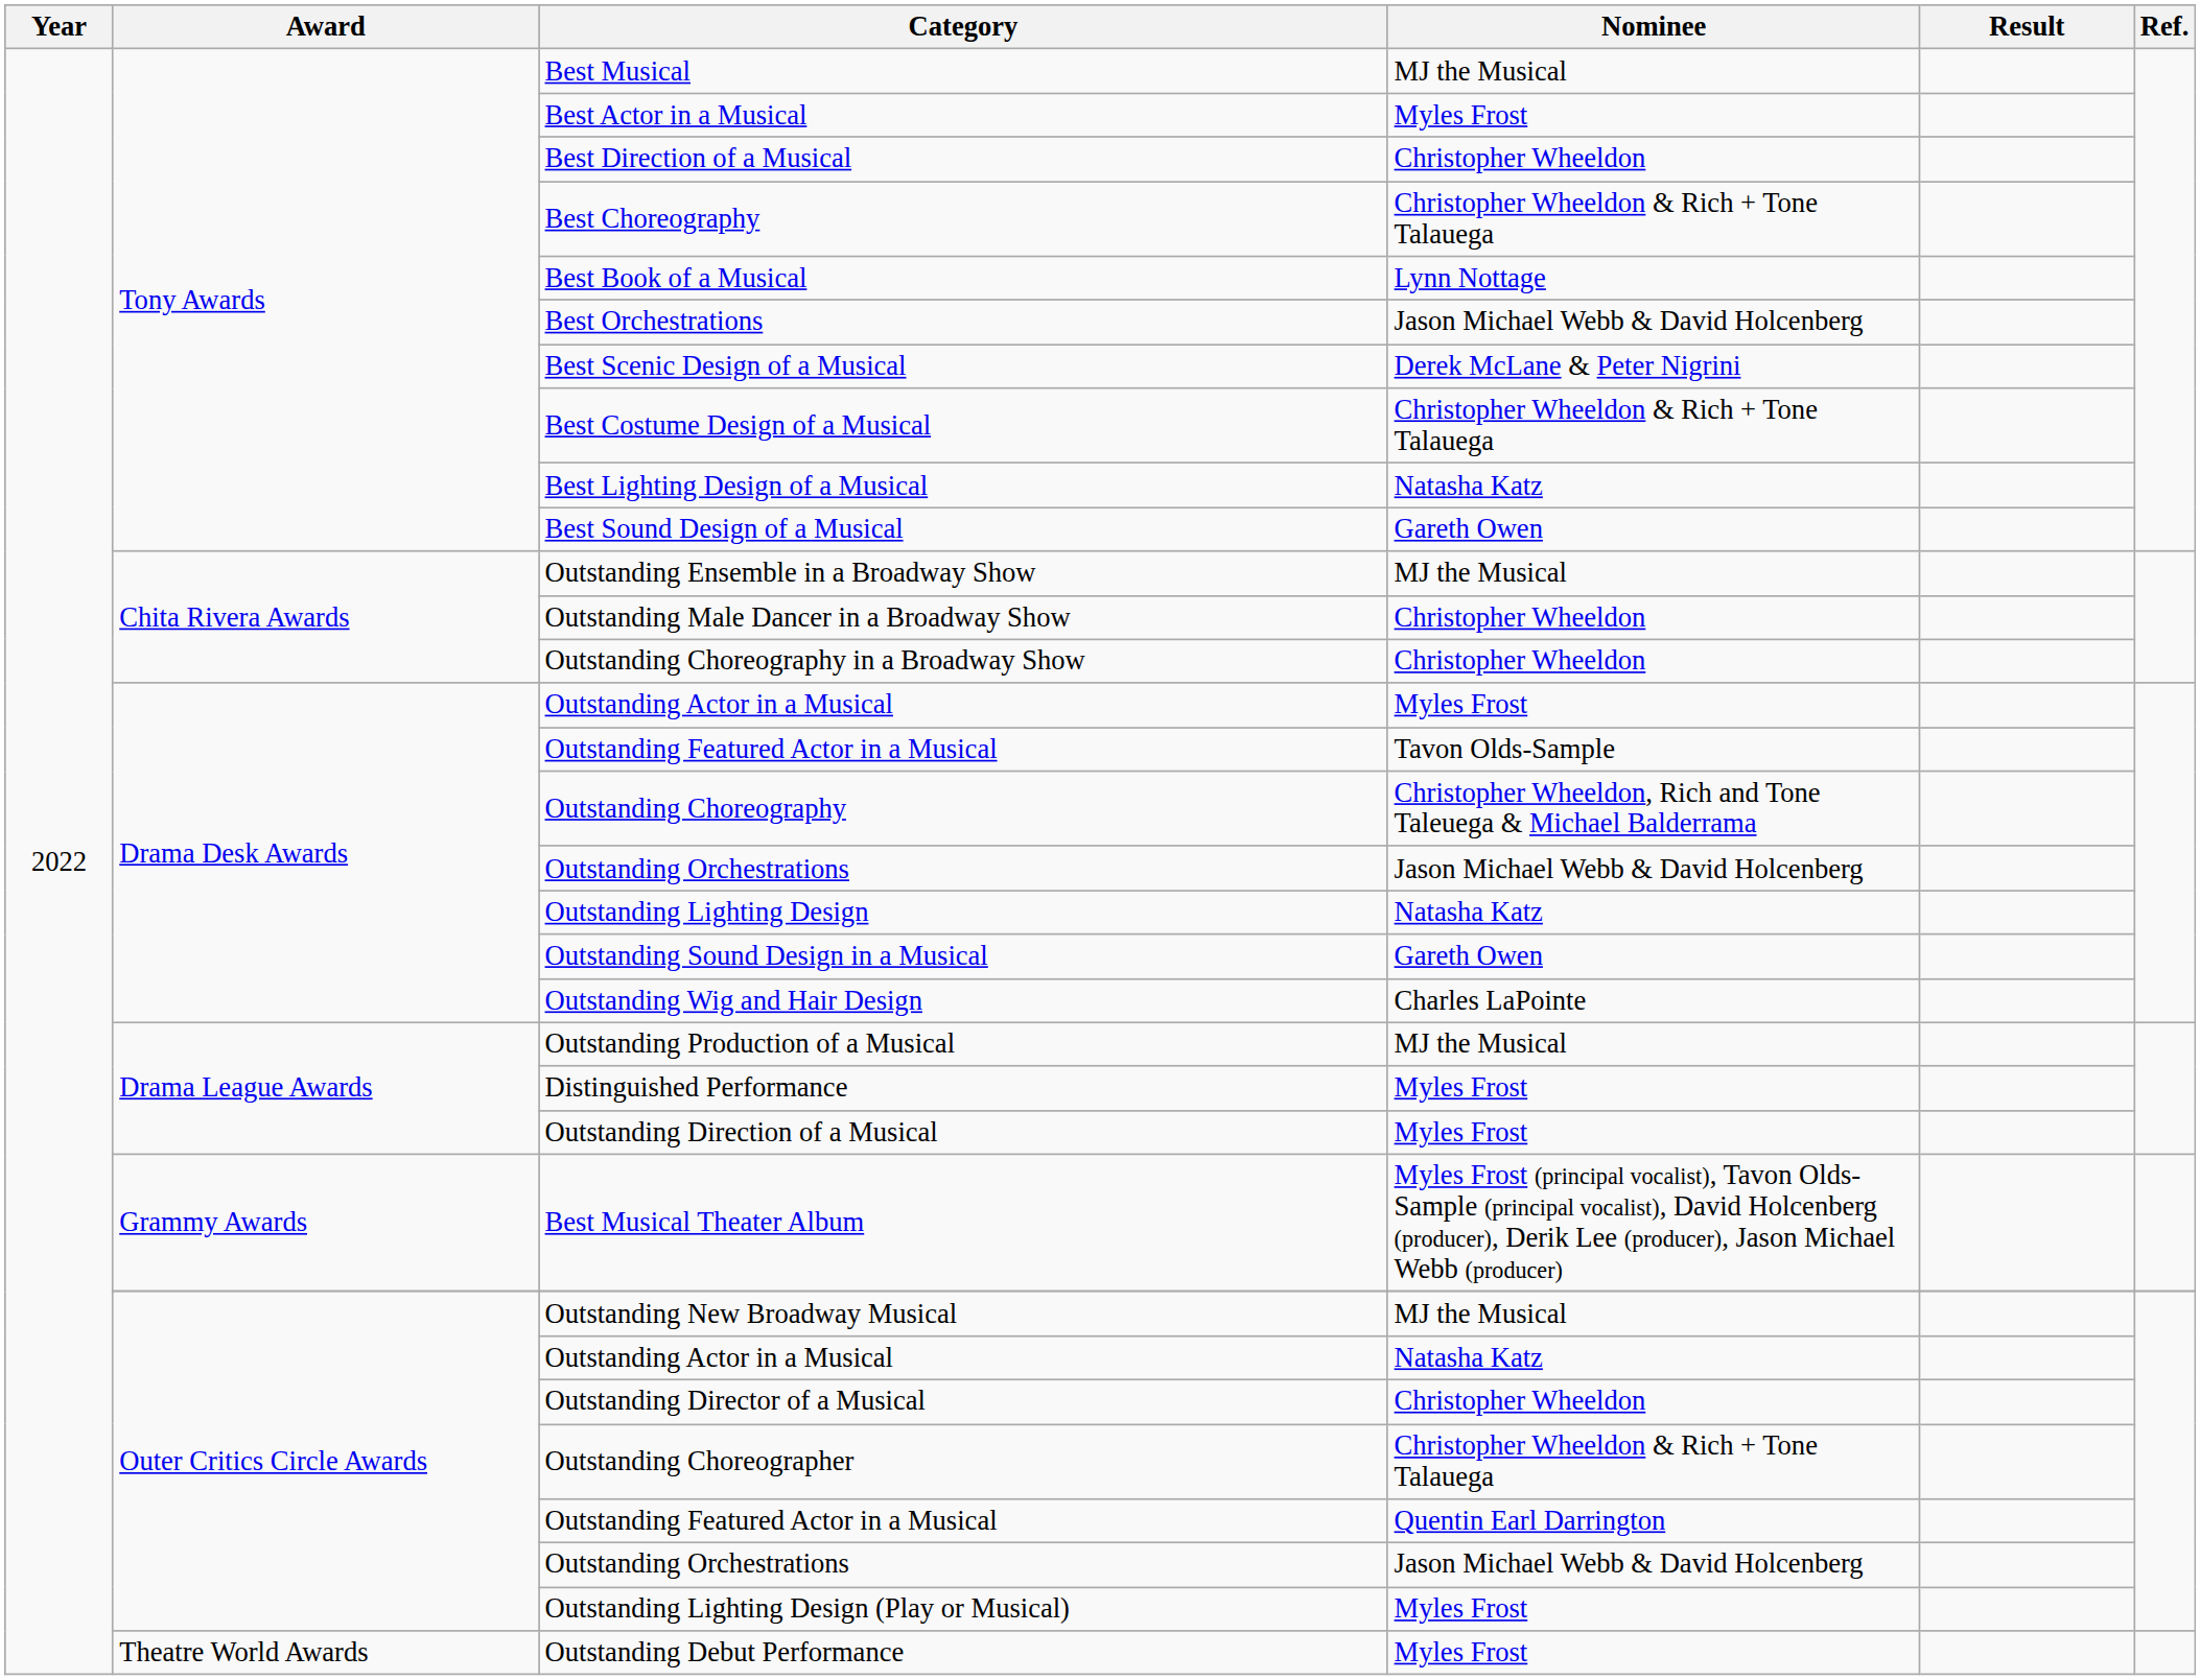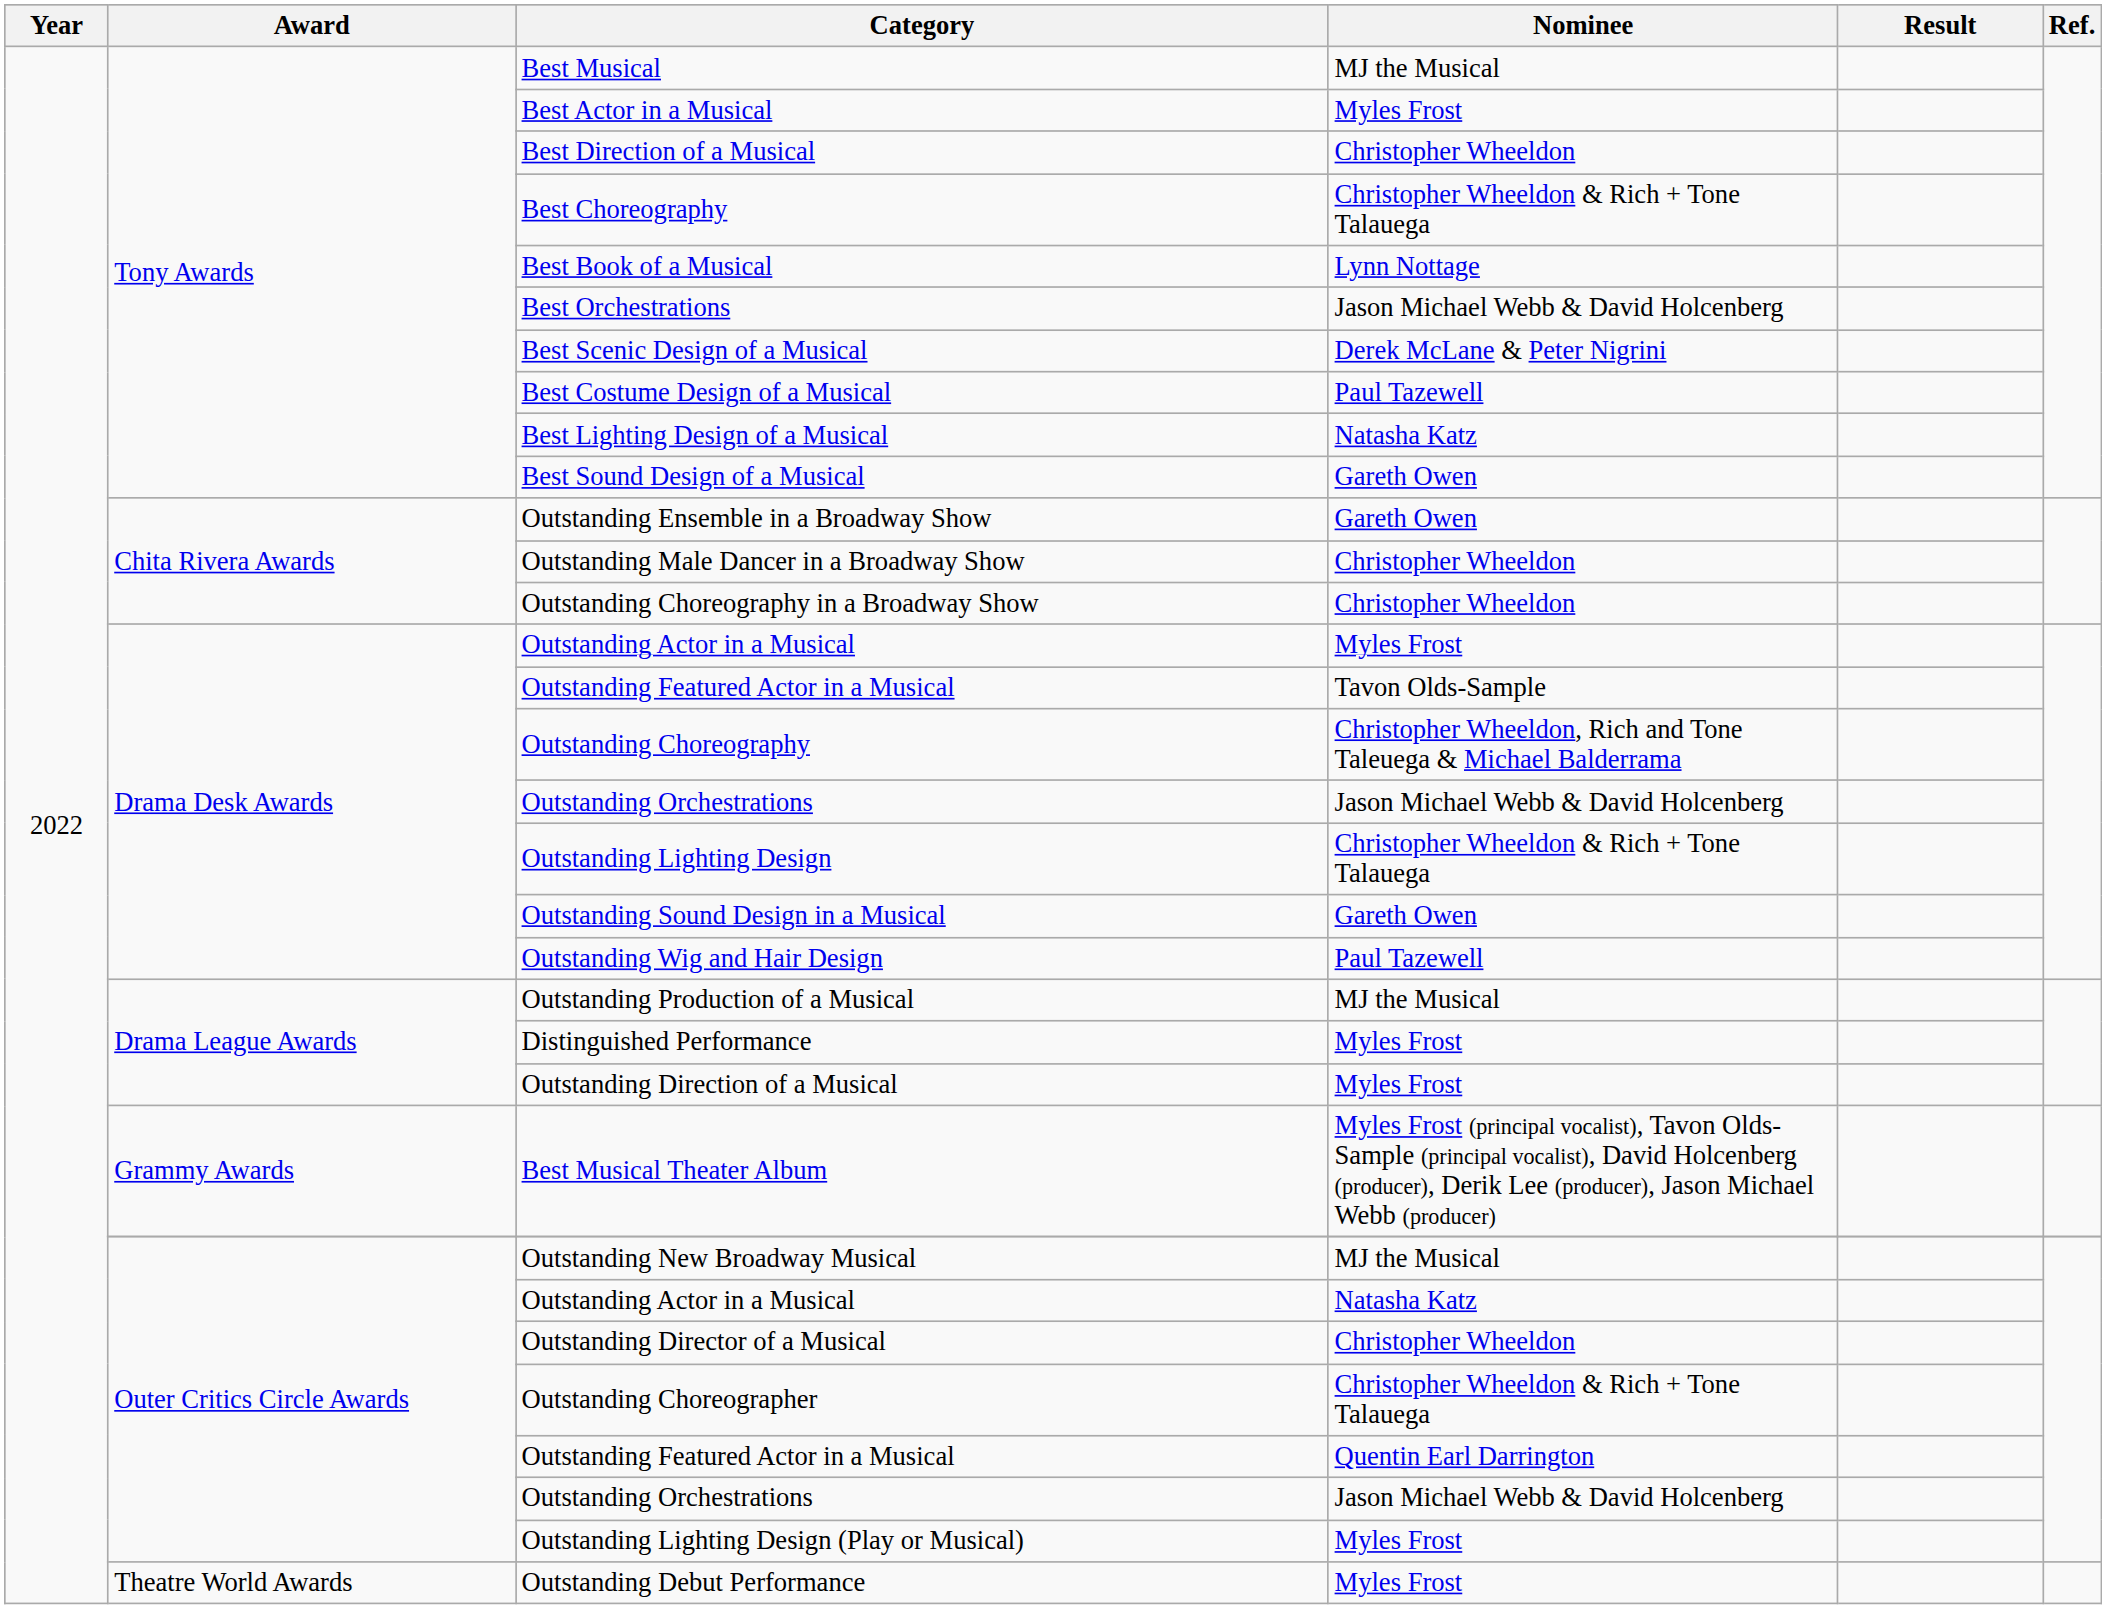 <table class="wikitable" style="width:100%;">
 <tr>
 <th style="width:5%;">Year</th>
 <th style="width:20%;">Award</th>
 <th style="width:40%;">Category</th>
 <th style="width:25%;">Nominee</th>
 <th style="width:10%;">Result</th>
 <th>Ref.</th>
 </tr>
 <tr>
 <td rowspan="35" style="text-align:center;">2022</td>
 <td rowspan="10"><a href='#'>Tony Awards</a></td>
 <td><a href='#'>Best Musical</a></td>
 <td>MJ the Musical</td>
 <td></td>
 <td rowspan=10></td>
 </tr>
 <tr>
 <td><a href='#'>Best Actor in a Musical</a></td>
 <td><a href='#'>Myles Frost</a></td>
 <td></td>
 </tr>
 <tr>
 <td><a href='#'>Best Direction of a Musical</a></td>
 <td><a href='#'>Christopher Wheeldon</a></td>
 <td></td>
 </tr>
 <tr>
 <td><a href='#'>Best Choreography</a></td>
 <td><a href='#'>Christopher Wheeldon</a> & Rich + Tone Talauega</td>
 <td></td>
 </tr>
 <tr>
 <td><a href='#'>Best Book of a Musical</a></td>
 <td><a href='#'>Lynn Nottage</a></td>
 <td></td>
 </tr>
 <tr>
 <td><a href='#'>Best Orchestrations</a></td>
 <td>Jason Michael Webb & David Holcenberg</td>
 <td></td>
 </tr>
 <tr>
 <td><a href='#'>Best Scenic Design of a Musical</a></td>
 <td><a href='#'>Derek McLane</a> & <a href='#'>Peter Nigrini</a></td>
 <td></td>
 </tr>
 <tr>
 <td><a href='#'>Best Costume Design of a Musical</a></td>
-<td><a href='#'>Christopher Wheeldon</a> & Rich + Tone Talauega</td>
+<td><a href='#'>Paul Tazewell</a></td>
 <td></td>
 </tr>
 <tr>
 <td><a href='#'>Best Lighting Design of a Musical</a></td>
 <td><a href='#'>Natasha Katz</a></td>
 <td></td>
 </tr>
 <tr>
 <td><a href='#'>Best Sound Design of a Musical</a></td>
 <td><a href='#'>Gareth Owen</a></td>
 <td></td>
 </tr>
 <tr>
 <td rowspan="3"><a href='#'>Chita Rivera Awards</a></td>
 <td>Outstanding Ensemble in a Broadway Show</td>
-<td>MJ the Musical</td>
+<td><a href='#'>Gareth Owen</a></td>
 <td></td>
 <td rowspan=3><br></td>
 </tr>
 <tr>
 <td>Outstanding Male Dancer in a Broadway Show</td>
 <td><a href='#'>Christopher Wheeldon</a></td>
 <td></td>
 </tr>
 <tr>
 <td>Outstanding Choreography in a Broadway Show</td>
 <td><a href='#'>Christopher Wheeldon</a></td>
 <td></td>
 </tr>
 <tr>
 <td rowspan="7"><a href='#'>Drama Desk Awards</a></td>
 <td><a href='#'>Outstanding Actor in a Musical</a></td>
 <td><a href='#'>Myles Frost</a></td>
 <td></td>
 <td rowspan=7><br></td>
 </tr>
 <tr>
 <td><a href='#'>Outstanding Featured Actor in a Musical</a></td>
 <td>Tavon Olds-Sample</td>
 <td></td>
 </tr>
 <tr>
 <td><a href='#'>Outstanding Choreography</a></td>
 <td><a href='#'>Christopher Wheeldon</a>, Rich and Tone Taleuega & <a href='#'>Michael Balderrama</a></td>
 <td></td>
 </tr>
 <tr>
 <td><a href='#'>Outstanding Orchestrations</a></td>
 <td>Jason Michael Webb & David Holcenberg</td>
 <td></td>
 </tr>
 <tr>
 <td><a href='#'>Outstanding Lighting Design</a></td>
-<td><a href='#'>Natasha Katz</a></td>
+<td><a href='#'>Christopher Wheeldon</a> & Rich + Tone Talauega</td>
 <td></td>
 </tr>
 <tr>
 <td><a href='#'>Outstanding Sound Design in a Musical</a></td>
 <td><a href='#'>Gareth Owen</a></td>
 <td></td>
 </tr>
 <tr>
 <td><a href='#'>Outstanding Wig and Hair Design</a></td>
-<td>Charles LaPointe</td>
+<td><a href='#'>Paul Tazewell</a></td>
 <td></td>
 </tr>
 <tr>
 <td rowspan="3"><a href='#'>Drama League Awards</a></td>
 <td>Outstanding Production of a Musical</td>
 <td>MJ the Musical</td>
 <td></td>
 <td rowspan=3></td>
 </tr>
 <tr>
 <td>Distinguished Performance</td>
 <td><a href='#'>Myles Frost</a></td>
 <td></td>
 </tr>
 <tr>
 <td>Outstanding Direction of a Musical</td>
 <td><a href='#'>Myles Frost</a></td>
 <td></td>
 </tr>
 <tr>
 <td rowspan="1"><a href='#'>Grammy Awards</a></td>
 <td><a href='#'>Best Musical Theater Album</a></td>
 <td><a href='#'>Myles Frost</a> <small>(principal vocalist)</small>, Tavon Olds-Sample <small>(principal vocalist)</small>, David Holcenberg <small>(producer)</small>, Derik Lee <small>(producer)</small>, Jason Michael Webb <small>(producer)</small></td>
 <td></td>
 <td></td>
 </tr>
 <tr>
 </tr>
 <tr>
 <td rowspan="7"><a href='#'>Outer Critics Circle Awards</a></td>
 <td>Outstanding New Broadway Musical</td>
 <td>MJ the Musical</td>
 <td></td>
 <td rowspan=7><br></td>
 </tr>
 <tr>
 <td>Outstanding Actor in a Musical</td>
 <td><a href='#'>Natasha Katz</a></td>
 <td></td>
 </tr>
 <tr>
 <td>Outstanding Director of a Musical</td>
 <td><a href='#'>Christopher Wheeldon</a></td>
 <td></td>
 </tr>
 <tr>
 <td>Outstanding Choreographer</td>
 <td><a href='#'>Christopher Wheeldon</a> & Rich + Tone Talauega</td>
 <td></td>
 </tr>
 <tr>
 <td>Outstanding Featured Actor in a Musical</td>
 <td><a href='#'>Quentin Earl Darrington</a></td>
 <td></td>
 </tr>
 <tr>
 <td>Outstanding Orchestrations</td>
 <td>Jason Michael Webb & David Holcenberg</td>
 <td></td>
 </tr>
 <tr>
 <td>Outstanding Lighting Design (Play or Musical)</td>
 <td><a href='#'>Myles Frost</a></td>
 <td></td>
 </tr>
 <tr>
 <td rowspan="1">Theatre World Awards</td>
 <td>Outstanding Debut Performance</td>
 <td><a href='#'>Myles Frost</a></td>
 <td></td>
 <td></td>
 </tr>
 </table>
